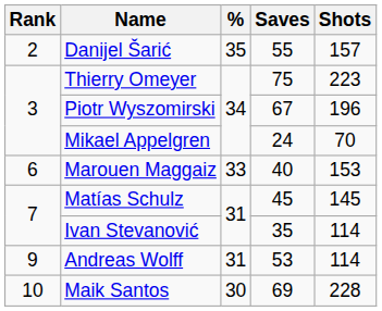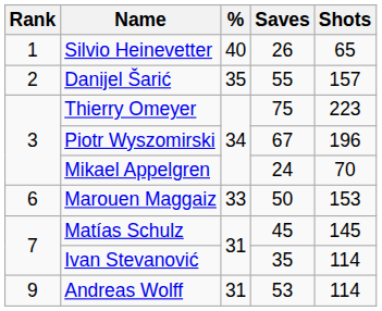 <table class="wikitable sortable" style="text-align: center;">
 <tr>
 <th>Rank</th>
 <th>Name</th>
 <th>%</th>
 <th>Saves</th>
 <th>Shots</th>
+</tr>
+<tr>
+<td>1</td>
+<td align="left"> <a href='#'>Silvio Heinevetter</a></td>
+<td>40</td>
+<td>26</td>
+<td>65</td>
 </tr>
 <tr>
 <td>2</td>
 <td align="left"> <a href='#'>Danijel Šarić</a></td>
 <td>35</td>
 <td>55</td>
 <td>157</td>
 </tr>
 <tr>
 <td rowspan=3>3</td>
 <td align="left"> <a href='#'>Thierry Omeyer</a></td>
 <td rowspan=3>34</td>
 <td>75</td>
 <td>223</td>
 </tr>
 <tr>
 <td align="left"> <a href='#'>Piotr Wyszomirski</a></td>
 <td>67</td>
 <td>196</td>
 </tr>
 <tr>
 <td align="left"> <a href='#'>Mikael Appelgren</a></td>
 <td>24</td>
 <td>70</td>
 </tr>
 <tr>
 <td>6</td>
 <td align="left"> <a href='#'>Marouen Maggaiz</a></td>
 <td>33</td>
-<td>40</td>
+<td>50</td>
 <td>153</td>
 </tr>
 <tr>
 <td rowspan=2>7</td>
 <td align="left"> <a href='#'>Matías Schulz</a></td>
 <td rowspan=2>31</td>
 <td>45</td>
 <td>145</td>
 </tr>
 <tr>
 <td align="left"> <a href='#'>Ivan Stevanović</a></td>
 <td>35</td>
 <td>114</td>
 </tr>
 <tr>
 <td>9</td>
 <td align="left"> <a href='#'>Andreas Wolff</a></td>
 <td>31</td>
 <td>53</td>
 <td>114</td>
 </tr>
-<tr>
-<td>10</td>
-<td align="left"> <a href='#'>Maik Santos</a></td>
-<td>30</td>
-<td>69</td>
-<td>228</td>
-</tr>
 </table>
